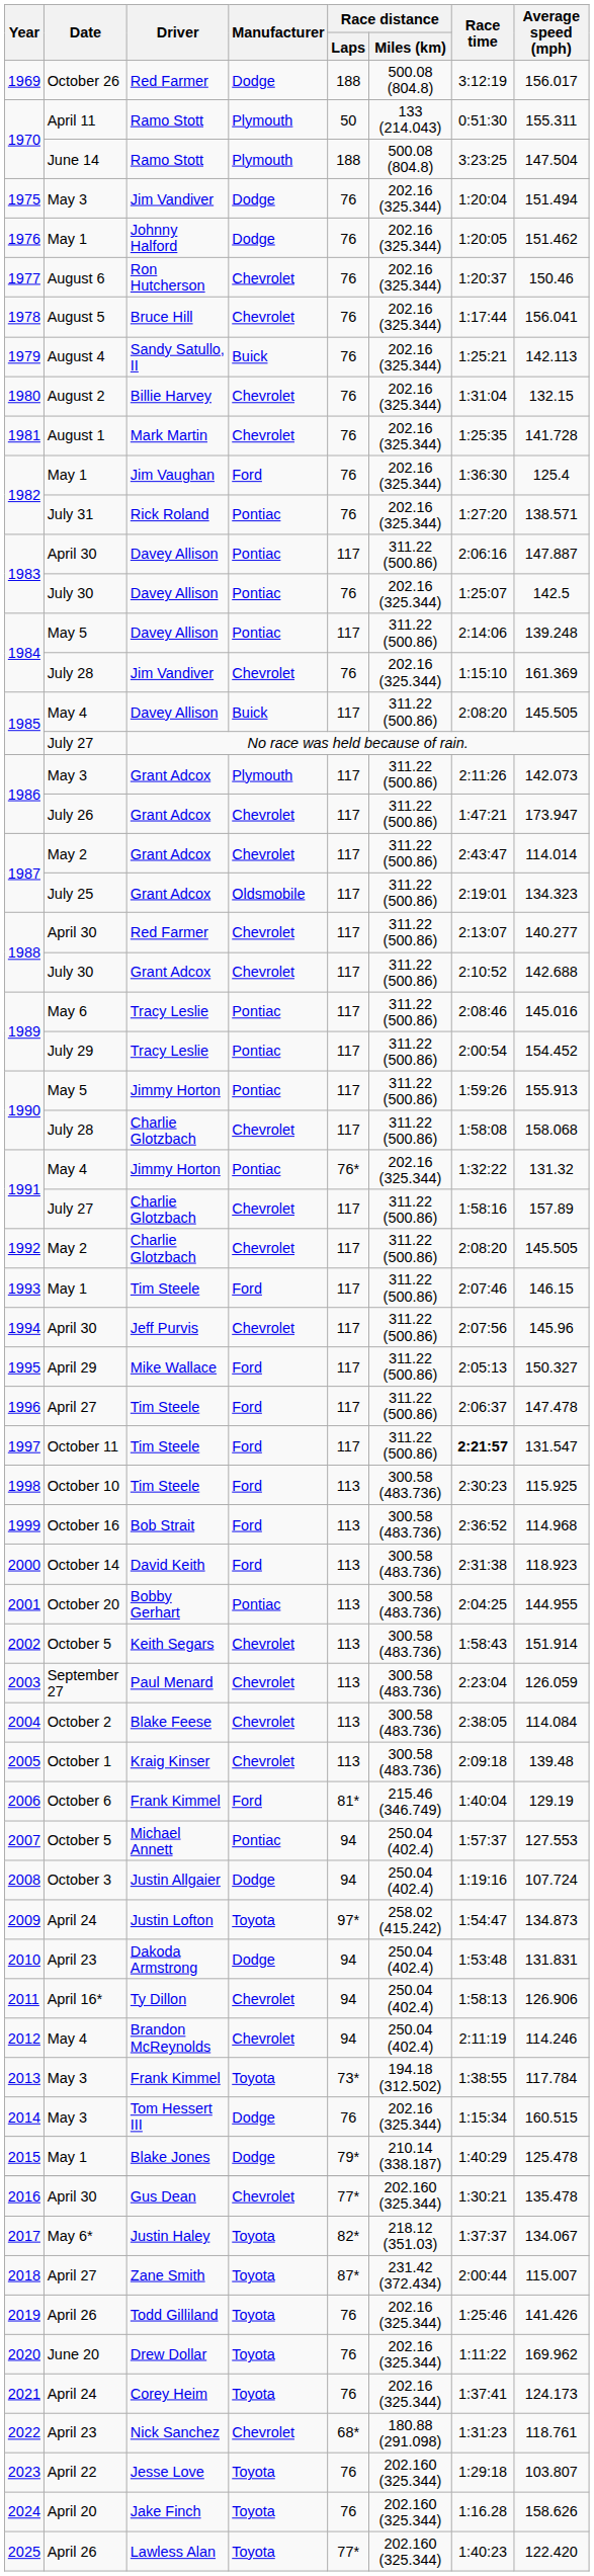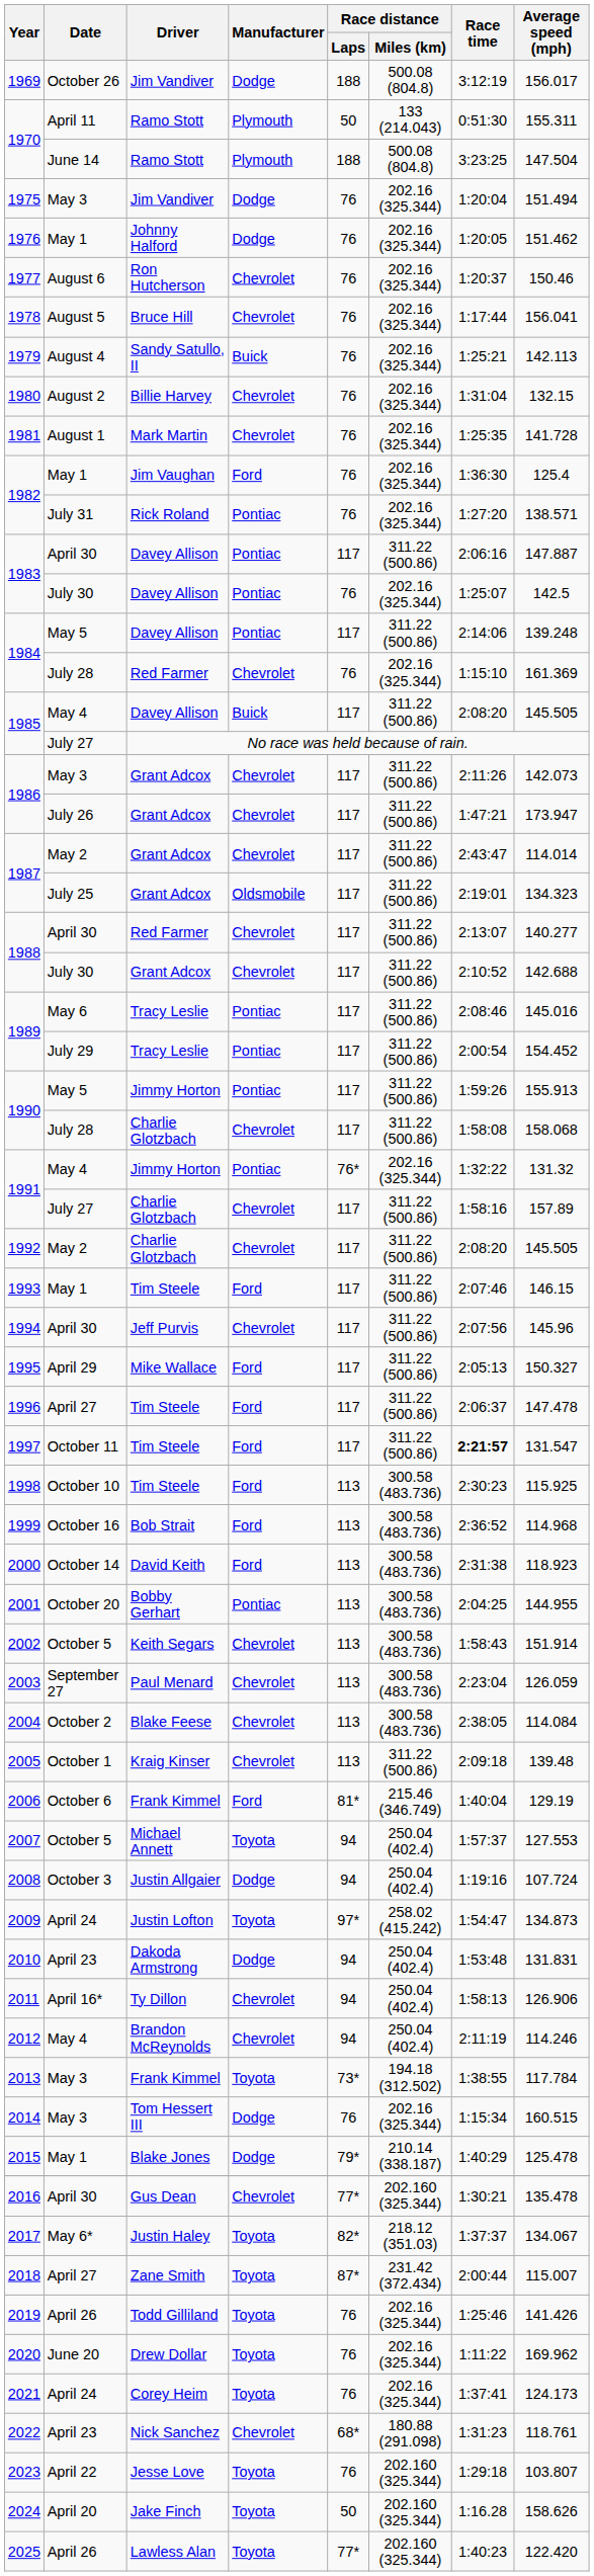 <table class="wikitable" style="font-size: 95%;">
 <tr>
 <th rowspan="2">Year</th>
 <th rowspan="2">Date</th>
 <th rowspan="2">Driver</th>
 <th rowspan="2">Manufacturer</th>
 <th colspan="2">Race distance</th>
 <th rowspan="2">Race time</th>
 <th rowspan="2">Average speed<br>(mph)</th>
 </tr>
 <tr>
 <th>Laps</th>
 <th>Miles (km)</th>
 </tr>
 <tr>
 <td><a href='#'>1969</a></td>
 <td>October 26</td>
-<td><a href='#'>Red Farmer</a></td>
+<td><a href='#'>Jim Vandiver</a></td>
 <td><a href='#'>Dodge</a></td>
 <td align="center">188</td>
 <td align="center">500.08 (804.8)</td>
 <td align="center">3:12:19</td>
 <td align="center">156.017</td>
 </tr>
 <tr>
 <td rowspan="2"><a href='#'>1970</a></td>
 <td>April 11</td>
 <td><a href='#'>Ramo Stott</a></td>
 <td><a href='#'>Plymouth</a></td>
 <td align="center">50</td>
 <td align="center">133 (214.043)</td>
 <td align="center">0:51:30</td>
 <td align="center">155.311</td>
 </tr>
 <tr>
 <td>June 14</td>
 <td><a href='#'>Ramo Stott</a></td>
 <td><a href='#'>Plymouth</a></td>
 <td align="center">188</td>
 <td align="center">500.08 (804.8)</td>
 <td align="center">3:23:25</td>
 <td align="center">147.504</td>
 </tr>
 <tr>
 <td><a href='#'>1975</a></td>
 <td>May 3</td>
 <td><a href='#'>Jim Vandiver</a></td>
 <td><a href='#'>Dodge</a></td>
 <td align="center">76</td>
 <td align="center">202.16 (325.344)</td>
 <td align="center">1:20:04</td>
 <td align="center">151.494</td>
 </tr>
 <tr>
 <td><a href='#'>1976</a></td>
 <td>May 1</td>
 <td><a href='#'>Johnny Halford</a></td>
 <td><a href='#'>Dodge</a></td>
 <td align="center">76</td>
 <td align="center">202.16 (325.344)</td>
 <td align="center">1:20:05</td>
 <td align="center">151.462</td>
 </tr>
 <tr>
 <td><a href='#'>1977</a></td>
 <td>August 6</td>
 <td><a href='#'>Ron Hutcherson</a></td>
 <td><a href='#'>Chevrolet</a></td>
 <td align="center">76</td>
 <td align="center">202.16 (325.344)</td>
 <td align="center">1:20:37</td>
 <td align="center">150.46</td>
 </tr>
 <tr>
 <td><a href='#'>1978</a></td>
 <td>August 5</td>
 <td><a href='#'>Bruce Hill</a></td>
 <td><a href='#'>Chevrolet</a></td>
 <td align="center">76</td>
 <td align="center">202.16 (325.344)</td>
 <td align="center">1:17:44</td>
 <td align="center">156.041</td>
 </tr>
 <tr>
 <td><a href='#'>1979</a></td>
 <td>August 4</td>
 <td><a href='#'>Sandy Satullo, II</a></td>
 <td><a href='#'>Buick</a></td>
 <td align="center">76</td>
 <td align="center">202.16 (325.344)</td>
 <td align="center">1:25:21</td>
 <td align="center">142.113</td>
 </tr>
 <tr>
 <td><a href='#'>1980</a></td>
 <td>August 2</td>
 <td><a href='#'>Billie Harvey</a></td>
 <td><a href='#'>Chevrolet</a></td>
 <td align="center">76</td>
 <td align="center">202.16 (325.344)</td>
 <td align="center">1:31:04</td>
 <td align="center">132.15</td>
 </tr>
 <tr>
 <td><a href='#'>1981</a></td>
 <td>August 1</td>
 <td><a href='#'>Mark Martin</a></td>
 <td><a href='#'>Chevrolet</a></td>
 <td align="center">76</td>
 <td align="center">202.16 (325.344)</td>
 <td align="center">1:25:35</td>
 <td align="center">141.728</td>
 </tr>
 <tr>
 <td rowspan="2"><a href='#'>1982</a></td>
 <td>May 1</td>
 <td><a href='#'>Jim Vaughan</a></td>
 <td><a href='#'>Ford</a></td>
 <td align="center">76</td>
 <td align="center">202.16 (325.344)</td>
 <td align="center">1:36:30</td>
 <td align="center">125.4</td>
 </tr>
 <tr>
 <td>July 31</td>
 <td><a href='#'>Rick Roland</a></td>
 <td><a href='#'>Pontiac</a></td>
 <td align="center">76</td>
 <td align="center">202.16 (325.344)</td>
 <td align="center">1:27:20</td>
 <td align="center">138.571</td>
 </tr>
 <tr>
 <td rowspan="2"><a href='#'>1983</a></td>
 <td>April 30</td>
 <td><a href='#'>Davey Allison</a></td>
 <td><a href='#'>Pontiac</a></td>
 <td align="center">117</td>
 <td align="center">311.22 (500.86)</td>
 <td align="center">2:06:16</td>
 <td align="center">147.887</td>
 </tr>
 <tr>
 <td>July 30</td>
 <td><a href='#'>Davey Allison</a></td>
 <td><a href='#'>Pontiac</a></td>
 <td align="center">76</td>
 <td align="center">202.16 (325.344)</td>
 <td align="center">1:25:07</td>
 <td align="center">142.5</td>
 </tr>
 <tr>
 <td rowspan="2"><a href='#'>1984</a></td>
 <td>May 5</td>
 <td><a href='#'>Davey Allison</a></td>
 <td><a href='#'>Pontiac</a></td>
 <td align="center">117</td>
 <td align="center">311.22 (500.86)</td>
 <td align="center">2:14:06</td>
 <td align="center">139.248</td>
 </tr>
 <tr>
 <td>July 28</td>
-<td><a href='#'>Jim Vandiver</a></td>
+<td><a href='#'>Red Farmer</a></td>
 <td><a href='#'>Chevrolet</a></td>
 <td align="center">76</td>
 <td align="center">202.16 (325.344)</td>
 <td align="center">1:15:10</td>
 <td align="center">161.369</td>
 </tr>
 <tr>
 <td rowspan="2"><a href='#'>1985</a></td>
 <td>May 4</td>
 <td><a href='#'>Davey Allison</a></td>
 <td><a href='#'>Buick</a></td>
 <td align="center">117</td>
 <td align="center">311.22 (500.86)</td>
 <td align="center">2:08:20</td>
 <td align="center">145.505</td>
 </tr>
 <tr>
 <td>July 27</td>
 <td colspan=6 style="text-align:center;"><em>No race was held because of rain.</em></td>
 </tr>
 <tr>
 <td rowspan="2"><a href='#'>1986</a></td>
 <td>May 3</td>
 <td><a href='#'>Grant Adcox</a></td>
-<td><a href='#'>Plymouth</a></td>
+<td><a href='#'>Chevrolet</a></td>
 <td align="center">117</td>
 <td align="center">311.22 (500.86)</td>
 <td align="center">2:11:26</td>
 <td align="center">142.073</td>
 </tr>
 <tr>
 <td>July 26</td>
 <td><a href='#'>Grant Adcox</a></td>
 <td><a href='#'>Chevrolet</a></td>
 <td align="center">117</td>
 <td align="center">311.22 (500.86)</td>
 <td align="center">1:47:21</td>
 <td align="center">173.947</td>
 </tr>
 <tr>
 <td rowspan="2"><a href='#'>1987</a></td>
 <td>May 2</td>
 <td><a href='#'>Grant Adcox</a></td>
 <td><a href='#'>Chevrolet</a></td>
 <td align="center">117</td>
 <td align="center">311.22 (500.86)</td>
 <td align="center">2:43:47</td>
 <td align="center">114.014</td>
 </tr>
 <tr>
 <td>July 25</td>
 <td><a href='#'>Grant Adcox</a></td>
 <td><a href='#'>Oldsmobile</a></td>
 <td align="center">117</td>
 <td align="center">311.22 (500.86)</td>
 <td align="center">2:19:01</td>
 <td align="center">134.323</td>
 </tr>
 <tr>
 <td rowspan="2"><a href='#'>1988</a></td>
 <td>April 30</td>
 <td><a href='#'>Red Farmer</a></td>
 <td><a href='#'>Chevrolet</a></td>
 <td align="center">117</td>
 <td align="center">311.22 (500.86)</td>
 <td align="center">2:13:07</td>
 <td align="center">140.277</td>
 </tr>
 <tr>
 <td>July 30</td>
 <td><a href='#'>Grant Adcox</a></td>
 <td><a href='#'>Chevrolet</a></td>
 <td align="center">117</td>
 <td align="center">311.22 (500.86)</td>
 <td align="center">2:10:52</td>
 <td align="center">142.688</td>
 </tr>
 <tr>
 <td rowspan="2"><a href='#'>1989</a></td>
 <td>May 6</td>
 <td><a href='#'>Tracy Leslie</a></td>
 <td><a href='#'>Pontiac</a></td>
 <td align="center">117</td>
 <td align="center">311.22 (500.86)</td>
 <td align="center">2:08:46</td>
 <td align="center">145.016</td>
 </tr>
 <tr>
 <td>July 29</td>
 <td><a href='#'>Tracy Leslie</a></td>
 <td><a href='#'>Pontiac</a></td>
 <td align="center">117</td>
 <td align="center">311.22 (500.86)</td>
 <td align="center">2:00:54</td>
 <td align="center">154.452</td>
 </tr>
 <tr>
 <td rowspan="2"><a href='#'>1990</a></td>
 <td>May 5</td>
 <td><a href='#'>Jimmy Horton</a></td>
 <td><a href='#'>Pontiac</a></td>
 <td align="center">117</td>
 <td align="center">311.22 (500.86)</td>
 <td align="center">1:59:26</td>
 <td align="center">155.913</td>
 </tr>
 <tr>
 <td>July 28</td>
 <td><a href='#'>Charlie Glotzbach</a></td>
 <td><a href='#'>Chevrolet</a></td>
 <td align="center">117</td>
 <td align="center">311.22 (500.86)</td>
 <td align="center">1:58:08</td>
 <td align="center">158.068</td>
 </tr>
 <tr>
 <td rowspan="2"><a href='#'>1991</a></td>
 <td>May 4</td>
 <td><a href='#'>Jimmy Horton</a></td>
 <td><a href='#'>Pontiac</a></td>
 <td align="center">76*</td>
 <td align="center">202.16 (325.344)</td>
 <td align="center">1:32:22</td>
 <td align="center">131.32</td>
 </tr>
 <tr>
 <td>July 27</td>
 <td><a href='#'>Charlie Glotzbach</a></td>
 <td><a href='#'>Chevrolet</a></td>
 <td align="center">117</td>
 <td align="center">311.22 (500.86)</td>
 <td align="center">1:58:16</td>
 <td align="center">157.89</td>
 </tr>
 <tr>
 <td><a href='#'>1992</a></td>
 <td>May 2</td>
 <td><a href='#'>Charlie Glotzbach</a></td>
 <td><a href='#'>Chevrolet</a></td>
 <td align="center">117</td>
 <td align="center">311.22 (500.86)</td>
 <td align="center">2:08:20</td>
 <td align="center">145.505</td>
 </tr>
 <tr>
 <td><a href='#'>1993</a></td>
 <td>May 1</td>
 <td><a href='#'>Tim Steele</a></td>
 <td><a href='#'>Ford</a></td>
 <td align="center">117</td>
 <td align="center">311.22 (500.86)</td>
 <td align="center">2:07:46</td>
 <td align="center">146.15</td>
 </tr>
 <tr>
 <td><a href='#'>1994</a></td>
 <td>April 30</td>
 <td><a href='#'>Jeff Purvis</a></td>
 <td><a href='#'>Chevrolet</a></td>
 <td align="center">117</td>
 <td align="center">311.22 (500.86)</td>
 <td align="center">2:07:56</td>
 <td align="center">145.96</td>
 </tr>
 <tr>
 <td><a href='#'>1995</a></td>
 <td>April 29</td>
 <td><a href='#'>Mike Wallace</a></td>
 <td><a href='#'>Ford</a></td>
 <td align="center">117</td>
 <td align="center">311.22 (500.86)</td>
 <td align="center">2:05:13</td>
 <td align="center">150.327</td>
 </tr>
 <tr>
 <td><a href='#'>1996</a></td>
 <td>April 27</td>
 <td><a href='#'>Tim Steele</a></td>
 <td><a href='#'>Ford</a></td>
 <td align="center">117</td>
 <td align="center">311.22 (500.86)</td>
 <td align="center">2:06:37</td>
 <td align="center">147.478</td>
 </tr>
 <tr>
 <td><a href='#'>1997</a></td>
 <td>October 11</td>
 <td><a href='#'>Tim Steele</a></td>
 <td><a href='#'>Ford</a></td>
 <td align="center">117</td>
 <td align="center">311.22 (500.86)</td>
 <td align="center"><strong>2:21:57</strong></td>
 <td align="center">131.547</td>
 </tr>
 <tr>
 <td><a href='#'>1998</a></td>
 <td>October 10</td>
 <td><a href='#'>Tim Steele</a></td>
 <td><a href='#'>Ford</a></td>
 <td align="center">113</td>
 <td align="center">300.58 (483.736)</td>
 <td align="center">2:30:23</td>
 <td align="center">115.925</td>
 </tr>
 <tr>
 <td><a href='#'>1999</a></td>
 <td>October 16</td>
 <td><a href='#'>Bob Strait</a></td>
 <td><a href='#'>Ford</a></td>
 <td align="center">113</td>
 <td align="center">300.58 (483.736)</td>
 <td align="center">2:36:52</td>
 <td align="center">114.968</td>
 </tr>
 <tr>
 <td><a href='#'>2000</a></td>
 <td>October 14</td>
 <td><a href='#'>David Keith</a></td>
 <td><a href='#'>Ford</a></td>
 <td align="center">113</td>
 <td align="center">300.58 (483.736)</td>
 <td align="center">2:31:38</td>
 <td align="center">118.923</td>
 </tr>
 <tr>
 <td><a href='#'>2001</a></td>
 <td>October 20</td>
 <td><a href='#'>Bobby Gerhart</a></td>
 <td><a href='#'>Pontiac</a></td>
 <td align="center">113</td>
 <td align="center">300.58 (483.736)</td>
 <td align="center">2:04:25</td>
 <td align="center">144.955</td>
 </tr>
 <tr>
 <td><a href='#'>2002</a></td>
 <td>October 5</td>
 <td><a href='#'>Keith Segars</a></td>
 <td><a href='#'>Chevrolet</a></td>
 <td align="center">113</td>
 <td align="center">300.58 (483.736)</td>
 <td align="center">1:58:43</td>
 <td align="center">151.914</td>
 </tr>
 <tr>
 <td><a href='#'>2003</a></td>
 <td>September 27</td>
 <td><a href='#'>Paul Menard</a></td>
 <td><a href='#'>Chevrolet</a></td>
 <td align="center">113</td>
 <td align="center">300.58 (483.736)</td>
 <td align="center">2:23:04</td>
 <td align="center">126.059</td>
 </tr>
 <tr>
 <td><a href='#'>2004</a></td>
 <td>October 2</td>
 <td><a href='#'>Blake Feese</a></td>
 <td><a href='#'>Chevrolet</a></td>
 <td align="center">113</td>
 <td align="center">300.58 (483.736)</td>
 <td align="center">2:38:05</td>
 <td align="center">114.084</td>
 </tr>
 <tr>
 <td><a href='#'>2005</a></td>
 <td>October 1</td>
 <td><a href='#'>Kraig Kinser</a></td>
 <td><a href='#'>Chevrolet</a></td>
 <td align="center">113</td>
-<td align="center">300.58 (483.736)</td>
+<td align="center">311.22 (500.86)</td>
 <td align="center">2:09:18</td>
 <td align="center">139.48</td>
 </tr>
 <tr>
 <td><a href='#'>2006</a></td>
 <td>October 6</td>
 <td><a href='#'>Frank Kimmel</a></td>
 <td><a href='#'>Ford</a></td>
 <td align="center">81*</td>
 <td align="center">215.46 (346.749)</td>
 <td align="center">1:40:04</td>
 <td align="center">129.19</td>
 </tr>
 <tr>
 <td><a href='#'>2007</a></td>
 <td>October 5</td>
 <td><a href='#'>Michael Annett</a></td>
-<td><a href='#'>Pontiac</a></td>
+<td><a href='#'>Toyota</a></td>
 <td align="center">94</td>
 <td align="center">250.04 (402.4)</td>
 <td align="center">1:57:37</td>
 <td align="center">127.553</td>
 </tr>
 <tr>
 <td><a href='#'>2008</a></td>
 <td>October 3</td>
 <td><a href='#'>Justin Allgaier</a></td>
 <td><a href='#'>Dodge</a></td>
 <td align="center">94</td>
 <td align="center">250.04 (402.4)</td>
 <td align="center">1:19:16</td>
 <td align="center">107.724</td>
 </tr>
 <tr>
 <td><a href='#'>2009</a></td>
 <td>April 24</td>
 <td><a href='#'>Justin Lofton</a></td>
 <td><a href='#'>Toyota</a></td>
 <td align="center">97*</td>
 <td align="center">258.02 (415.242)</td>
 <td align="center">1:54:47</td>
 <td align="center">134.873</td>
 </tr>
 <tr>
 <td><a href='#'>2010</a></td>
 <td>April 23</td>
 <td><a href='#'>Dakoda Armstrong</a></td>
 <td><a href='#'>Dodge</a></td>
 <td align="center">94</td>
 <td align="center">250.04 (402.4)</td>
 <td align="center">1:53:48</td>
 <td align="center">131.831</td>
 </tr>
 <tr>
 <td><a href='#'>2011</a></td>
 <td>April 16*</td>
 <td><a href='#'>Ty Dillon</a></td>
 <td><a href='#'>Chevrolet</a></td>
 <td align="center">94</td>
 <td align="center">250.04 (402.4)</td>
 <td align="center">1:58:13</td>
 <td align="center">126.906</td>
 </tr>
 <tr>
 <td><a href='#'>2012</a></td>
 <td>May 4</td>
 <td><a href='#'>Brandon McReynolds</a></td>
 <td><a href='#'>Chevrolet</a></td>
 <td align="center">94</td>
 <td align="center">250.04 (402.4)</td>
 <td align="center">2:11:19</td>
 <td align="center">114.246</td>
 </tr>
 <tr>
 <td><a href='#'>2013</a></td>
 <td>May 3</td>
 <td><a href='#'>Frank Kimmel</a></td>
 <td><a href='#'>Toyota</a></td>
 <td align="center">73*</td>
 <td align="center">194.18 (312.502)</td>
 <td align="center">1:38:55</td>
 <td align="center">117.784</td>
 </tr>
 <tr>
 <td><a href='#'>2014</a></td>
 <td>May 3</td>
 <td><a href='#'>Tom Hessert III</a></td>
 <td><a href='#'>Dodge</a></td>
 <td align="center">76</td>
 <td align="center">202.16 (325.344)</td>
 <td align="center">1:15:34</td>
 <td align="center">160.515</td>
 </tr>
 <tr>
 <td><a href='#'>2015</a></td>
 <td>May 1</td>
 <td><a href='#'>Blake Jones</a></td>
 <td><a href='#'>Dodge</a></td>
 <td align="center">79*</td>
 <td align="center">210.14 (338.187)</td>
 <td align="center">1:40:29</td>
 <td align="center">125.478</td>
 </tr>
 <tr>
 </tr>
 <tr>
 <td><a href='#'>2016</a></td>
 <td>April 30</td>
 <td><a href='#'>Gus Dean</a></td>
 <td><a href='#'>Chevrolet</a></td>
 <td align="center">77*</td>
 <td align="center">202.160 (325.344)</td>
 <td align="center">1:30:21</td>
 <td align="center">135.478</td>
 </tr>
 <tr>
 <td><a href='#'>2017</a></td>
 <td>May 6*</td>
 <td><a href='#'>Justin Haley</a></td>
 <td><a href='#'>Toyota</a></td>
 <td align="center">82*</td>
 <td align="center">218.12 (351.03)</td>
 <td align="center">1:37:37</td>
 <td align="center">134.067</td>
 </tr>
 <tr>
 <td><a href='#'>2018</a></td>
 <td>April 27</td>
 <td><a href='#'>Zane Smith</a></td>
 <td><a href='#'>Toyota</a></td>
 <td align="center">87*</td>
 <td align="center">231.42 (372.434)</td>
 <td align="center">2:00:44</td>
 <td align="center">115.007</td>
 </tr>
 <tr>
 <td><a href='#'>2019</a></td>
 <td>April 26</td>
 <td><a href='#'>Todd Gilliland</a></td>
 <td><a href='#'>Toyota</a></td>
 <td align="center">76</td>
 <td align="center">202.16 (325.344)</td>
 <td align="center">1:25:46</td>
 <td align="center">141.426</td>
 </tr>
 <tr>
 <td><a href='#'>2020</a></td>
 <td>June 20</td>
 <td><a href='#'>Drew Dollar</a></td>
 <td><a href='#'>Toyota</a></td>
 <td align="center">76</td>
 <td align="center">202.16 (325.344)</td>
 <td align="center">1:11:22</td>
 <td align="center">169.962</td>
 </tr>
 <tr>
 <td><a href='#'>2021</a></td>
 <td>April 24</td>
 <td><a href='#'>Corey Heim</a></td>
 <td><a href='#'>Toyota</a></td>
 <td align="center">76</td>
 <td align="center">202.16 (325.344)</td>
 <td align="center">1:37:41</td>
 <td align="center">124.173</td>
 </tr>
 <tr>
 <td><a href='#'>2022</a></td>
 <td>April 23</td>
 <td><a href='#'>Nick Sanchez</a></td>
 <td><a href='#'>Chevrolet</a></td>
 <td align="center">68*</td>
 <td align="center">180.88 (291.098)</td>
 <td align="center">1:31:23</td>
 <td align="center">118.761</td>
 </tr>
 <tr>
 <td><a href='#'>2023</a></td>
 <td>April 22</td>
 <td><a href='#'>Jesse Love</a></td>
 <td><a href='#'>Toyota</a></td>
 <td align="center">76</td>
 <td align="center">202.160 (325.344)</td>
 <td align="center">1:29:18</td>
 <td align="center">103.807</td>
 </tr>
 <tr>
 <td><a href='#'>2024</a></td>
 <td>April 20</td>
 <td><a href='#'>Jake Finch</a></td>
 <td><a href='#'>Toyota</a></td>
-<td align="center">76</td>
+<td align="center">50</td>
 <td align="center">202.160 (325.344)</td>
 <td align="center">1:16.28</td>
 <td align="center">158.626</td>
 </tr>
 <tr>
 <td><a href='#'>2025</a></td>
 <td>April 26</td>
 <td><a href='#'>Lawless Alan</a></td>
 <td><a href='#'>Toyota</a></td>
 <td align="center">77*</td>
 <td align="center">202.160 (325.344)</td>
 <td align="center">1:40:23</td>
 <td align="center">122.420</td>
 </tr>
 </table>
